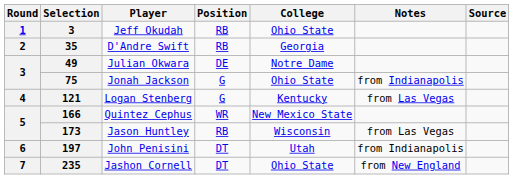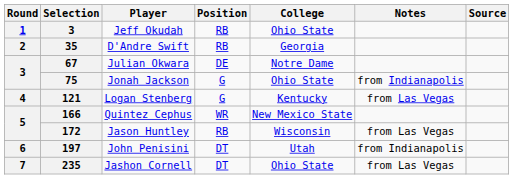 <table class="wikitable" style="text-align:center">
 <tr>
 <th>Round</th>
 <th>Selection</th>
 <th>Player</th>
 <th>Position</th>
 <th>College</th>
 <th>Notes</th>
 <th>Source</th>
 </tr>
 <tr>
 <th><a href='#'>1</a></th>
 <th>3</th>
 <td><a href='#'>Jeff Okudah</a></td>
 <td><a href='#'>RB</a></td>
 <td><a href='#'>Ohio State</a></td>
 <td></td>
 <td></td>
 </tr>
 <tr>
 <th>2</th>
 <th>35</th>
 <td><a href='#'>D'Andre Swift</a></td>
 <td><a href='#'>RB</a></td>
 <td><a href='#'>Georgia</a></td>
 <td></td>
 <td></td>
 </tr>
 <tr>
 <th rowspan=2>3</th>
-<th>49</th>
+<th>67</th>
 <td><a href='#'>Julian Okwara</a></td>
 <td><a href='#'>DE</a></td>
 <td><a href='#'>Notre Dame</a></td>
 <td></td>
 <td></td>
 </tr>
 <tr>
 <th>75</th>
 <td><a href='#'>Jonah Jackson</a></td>
 <td><a href='#'>G</a></td>
 <td><a href='#'>Ohio State</a></td>
 <td>from <a href='#'>Indianapolis</a></td>
 <td></td>
 </tr>
 <tr>
 <th>4</th>
 <th>121</th>
 <td><a href='#'>Logan Stenberg</a></td>
 <td><a href='#'>G</a></td>
 <td><a href='#'>Kentucky</a></td>
 <td>from <a href='#'>Las Vegas</a></td>
 <td></td>
 </tr>
 <tr>
 <th rowspan=2>5</th>
 <th>166</th>
 <td><a href='#'>Quintez Cephus</a></td>
 <td><a href='#'>WR</a></td>
 <td><a href='#'>New Mexico State</a></td>
 <td></td>
 <td></td>
 </tr>
 <tr>
-<th>173</th>
+<th>172</th>
 <td><a href='#'>Jason Huntley</a></td>
 <td><a href='#'>RB</a></td>
 <td><a href='#'>Wisconsin</a></td>
 <td>from Las Vegas</td>
 <td></td>
 </tr>
 <tr>
 <th>6</th>
 <th>197</th>
 <td><a href='#'>John Penisini</a></td>
 <td><a href='#'>DT</a></td>
 <td><a href='#'>Utah</a></td>
 <td>from Indianapolis</td>
 <td></td>
 </tr>
 <tr>
 <th>7</th>
 <th>235</th>
 <td><a href='#'>Jashon Cornell</a></td>
 <td><a href='#'>DT</a></td>
 <td><a href='#'>Ohio State</a></td>
-<td>from <a href='#'>New England</a></td>
+<td>from Las Vegas</td>
 <td></td>
 </tr>
 </table>
